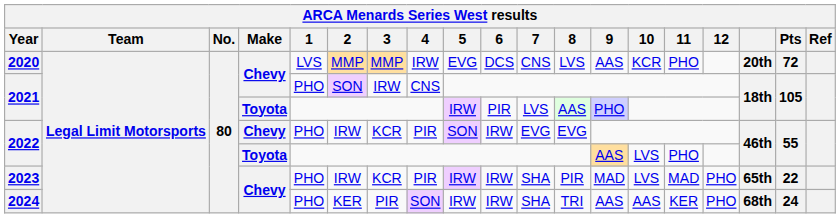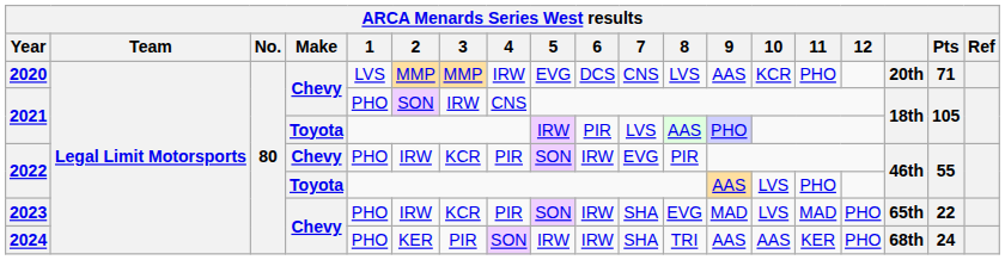 <table class="wikitable" style="text-align:center; font-size:75%">
 <tr>
 <th colspan=23><a href='#'>ARCA Menards Series West</a> results</th>
 </tr>
 <tr>
 <th>Year</th>
 <th>Team</th>
 <th>No.</th>
 <th>Make</th>
 <th>1</th>
 <th>2</th>
 <th>3</th>
 <th>4</th>
 <th>5</th>
 <th>6</th>
 <th>7</th>
 <th>8</th>
 <th>9</th>
 <th>10</th>
 <th>11</th>
 <th>12</th>
 <th></th>
 <th>Pts</th>
 <th>Ref</th>
 </tr>
 <tr>
 <th><a href='#'>2020</a></th>
 <th rowspan=7><a href='#'>Legal Limit Motorsports</a></th>
 <th rowspan=7>80</th>
 <th rowspan=2><a href='#'>Chevy</a></th>
 <td><a href='#'>LVS</a></td>
 <td style="background:#FFDF9F;"><a href='#'>MMP</a><br></td>
 <td style="background:#FFDF9F;"><a href='#'>MMP</a><br></td>
 <td><a href='#'>IRW</a></td>
 <td><a href='#'>EVG</a></td>
 <td><a href='#'>DCS</a></td>
 <td><a href='#'>CNS</a></td>
 <td><a href='#'>LVS</a></td>
 <td><a href='#'>AAS</a></td>
 <td><a href='#'>KCR</a></td>
 <td><a href='#'>PHO</a></td>
 <td></td>
 <th>20th</th>
-<th>72</th>
+<th>71</th>
 <th></th>
 </tr>
 <tr>
 <th rowspan=2><a href='#'>2021</a></th>
 <td><a href='#'>PHO</a></td>
 <td style="background:#EFCFFF;"><a href='#'>SON</a><br></td>
 <td><a href='#'>IRW</a></td>
 <td><a href='#'>CNS</a></td>
 <td colspan=8></td>
 <th rowspan=2>18th</th>
 <th rowspan=2>105</th>
 <th rowspan=2></th>
 </tr>
 <tr>
 <th><a href='#'>Toyota</a></th>
 <td colspan=4></td>
 <td style="background:#EFCFFF;"><a href='#'>IRW</a><br></td>
 <td><a href='#'>PIR</a></td>
 <td><a href='#'>LVS</a></td>
 <td style="background:#DFFFDF;"><a href='#'>AAS</a><br></td>
 <td style="background:#CFCFFF;"><a href='#'>PHO</a><br></td>
 <td colspan=3></td>
 </tr>
 <tr>
 <th rowspan=2><a href='#'>2022</a></th>
 <th><a href='#'>Chevy</a></th>
 <td><a href='#'>PHO</a></td>
 <td><a href='#'>IRW</a></td>
 <td><a href='#'>KCR</a></td>
 <td><a href='#'>PIR</a></td>
 <td style="background:#EFCFFF;"><a href='#'>SON</a><br></td>
 <td><a href='#'>IRW</a></td>
 <td><a href='#'>EVG</a></td>
-<td><a href='#'>EVG</a></td>
+<td><a href='#'>PIR</a></td>
 <td colspan=4></td>
 <th rowspan=2>46th</th>
 <th rowspan=2>55</th>
 <th rowspan=2></th>
 </tr>
 <tr>
 <th><a href='#'>Toyota</a></th>
 <td colspan=8></td>
 <td style="background:#FFDF9F;"><a href='#'>AAS</a><br></td>
 <td><a href='#'>LVS</a></td>
 <td><a href='#'>PHO</a></td>
 <td></td>
 </tr>
 <tr>
 <th><a href='#'>2023</a></th>
 <th rowspan=2><a href='#'>Chevy</a></th>
 <td><a href='#'>PHO</a></td>
 <td><a href='#'>IRW</a></td>
 <td><a href='#'>KCR</a></td>
 <td><a href='#'>PIR</a></td>
-<td style="background:#EFCFFF;"><a href='#'>IRW</a><br></td>
+<td style="background:#EFCFFF;"><a href='#'>SON</a><br></td>
 <td><a href='#'>IRW</a></td>
 <td><a href='#'>SHA</a></td>
-<td><a href='#'>PIR</a></td>
+<td><a href='#'>EVG</a></td>
 <td><a href='#'>MAD</a></td>
 <td><a href='#'>LVS</a></td>
 <td><a href='#'>MAD</a></td>
 <td><a href='#'>PHO</a></td>
 <th>65th</th>
 <th>22</th>
 <th></th>
 </tr>
 <tr>
 <th><a href='#'>2024</a></th>
 <td><a href='#'>PHO</a></td>
 <td><a href='#'>KER</a></td>
 <td><a href='#'>PIR</a></td>
 <td style="background:#EFCFFF;"><a href='#'>SON</a><br></td>
 <td><a href='#'>IRW</a></td>
 <td><a href='#'>IRW</a></td>
 <td><a href='#'>SHA</a></td>
 <td><a href='#'>TRI</a></td>
 <td><a href='#'>AAS</a></td>
 <td><a href='#'>AAS</a></td>
 <td><a href='#'>KER</a></td>
 <td><a href='#'>PHO</a></td>
 <th>68th</th>
 <th>24</th>
 <th></th>
 </tr>
 </table>
